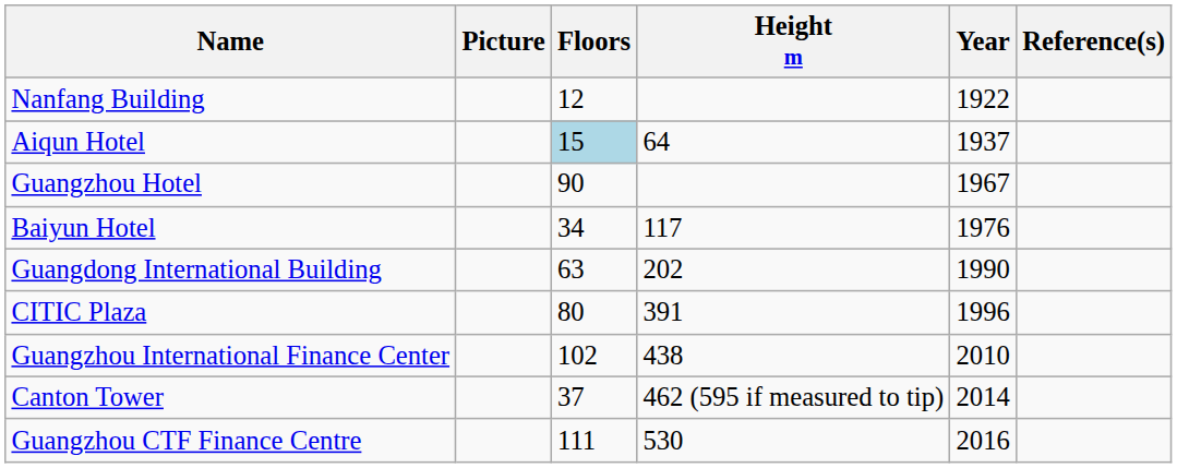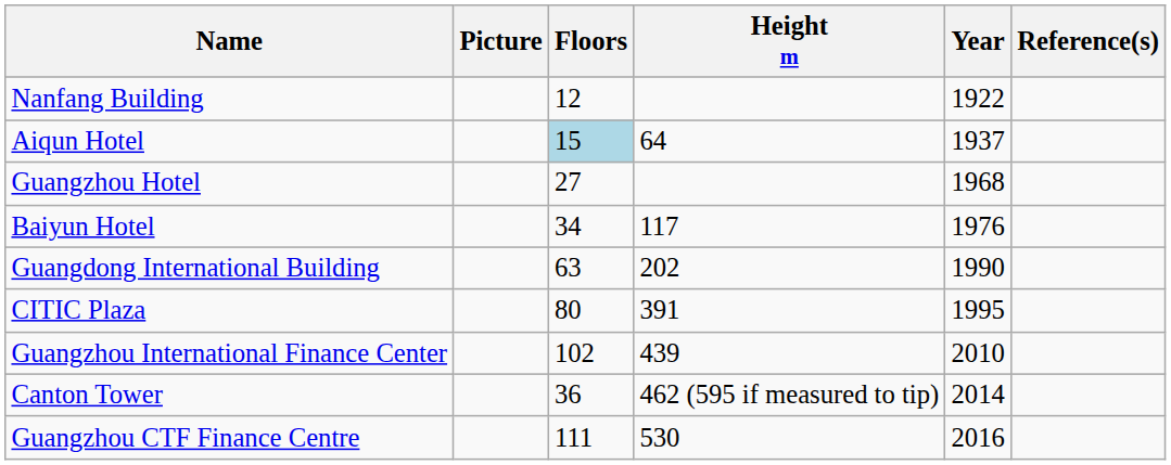 <table class="wikitable sortable">
 <tr>
 <th>Name</th>
 <th>Picture</th>
 <th>Floors</th>
 <th>Height<br><small><a href='#'>m</a></small></th>
 <th>Year</th>
 <th>Reference(s)</th>
 </tr>
 <tr>
 <td><a href='#'>Nanfang Building</a></td>
 <td></td>
 <td>12</td>
 <td></td>
 <td>1922</td>
 <td></td>
 </tr>
 <tr>
 <td><a href='#'>Aiqun Hotel</a></td>
 <td></td>
 <td style="background: lightblue;">15</td>
 <td>64</td>
 <td>1937</td>
 <td></td>
 </tr>
 <tr>
 <td><a href='#'>Guangzhou Hotel</a></td>
 <td></td>
-<td>90</td>
+<td>27</td>
 <td></td>
-<td>1967</td>
+<td>1968</td>
 <td></td>
 </tr>
 <tr>
 <td><a href='#'>Baiyun Hotel</a></td>
 <td></td>
 <td>34</td>
 <td>117</td>
 <td>1976</td>
 <td></td>
 </tr>
 <tr>
 <td><a href='#'>Guangdong International Building</a></td>
 <td></td>
 <td>63</td>
 <td>202</td>
 <td>1990</td>
 <td></td>
 </tr>
 <tr>
 <td><a href='#'>CITIC Plaza</a></td>
 <td></td>
 <td>80</td>
 <td>391</td>
-<td>1996</td>
+<td>1995</td>
 <td></td>
 </tr>
 <tr>
 <td><a href='#'>Guangzhou International Finance Center</a></td>
 <td></td>
 <td>102</td>
-<td>438</td>
+<td>439</td>
 <td>2010</td>
 <td></td>
 </tr>
 <tr>
 <td><a href='#'>Canton Tower</a></td>
 <td></td>
-<td>37</td>
+<td>36</td>
 <td>462 (595 if measured to tip)</td>
 <td>2014</td>
 <td></td>
 </tr>
 <tr>
 <td><a href='#'>Guangzhou CTF Finance Centre</a></td>
 <td></td>
 <td>111</td>
 <td>530</td>
 <td>2016</td>
 <td></td>
 </tr>
 </table>
